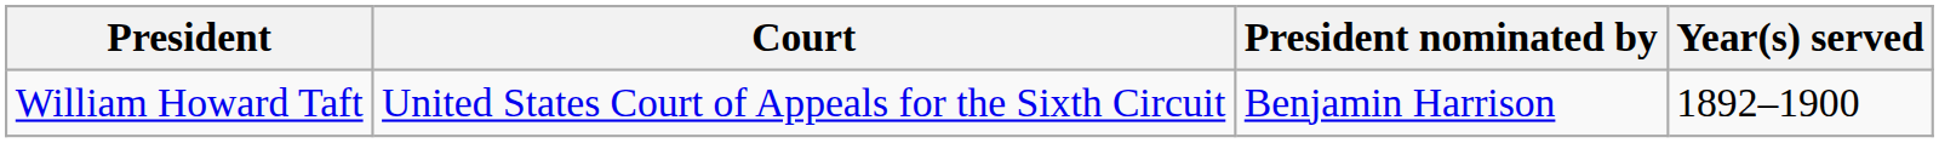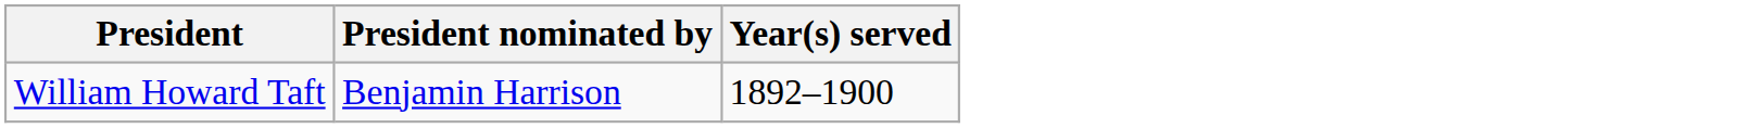 <table class="wikitable sortable">
 <tr>
 <th>President</th>
-<th>Court</th>
 <th>President nominated by</th>
 <th>Year(s) served</th>
 </tr>
 <tr>
 <td><a href='#'>William Howard Taft</a></td>
-<td><a href='#'>United States Court of Appeals for the Sixth Circuit</a></td>
 <td><a href='#'>Benjamin Harrison</a></td>
 <td>1892–1900</td>
 </tr>
 </table>
